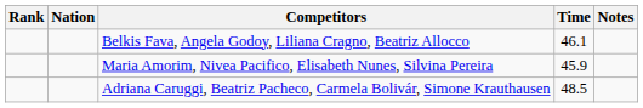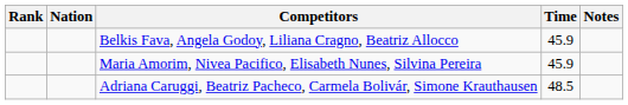 <table class="wikitable sortable" style="text-align:center">
 <tr>
 <th>Rank</th>
 <th>Nation</th>
 <th>Competitors</th>
 <th>Time</th>
 <th>Notes</th>
 </tr>
 <tr>
 <td></td>
 <td align=left></td>
 <td align=left><a href='#'>Belkis Fava</a>, <a href='#'>Angela Godoy</a>, <a href='#'>Liliana Cragno</a>, <a href='#'>Beatriz Allocco</a></td>
-<td>46.1</td>
+<td>45.9</td>
 <td></td>
 </tr>
 <tr>
 <td></td>
 <td align=left></td>
 <td align=left><a href='#'>Maria Amorim</a>, <a href='#'>Nivea Pacifico</a>, <a href='#'>Elisabeth Nunes</a>, <a href='#'>Silvina Pereira</a></td>
 <td>45.9</td>
 <td></td>
 </tr>
 <tr>
 <td></td>
 <td align=left></td>
 <td align=left><a href='#'>Adriana Caruggi</a>, <a href='#'>Beatriz Pacheco</a>, <a href='#'>Carmela Bolivár</a>, <a href='#'>Simone Krauthausen</a></td>
 <td>48.5</td>
 <td></td>
 </tr>
 </table>
